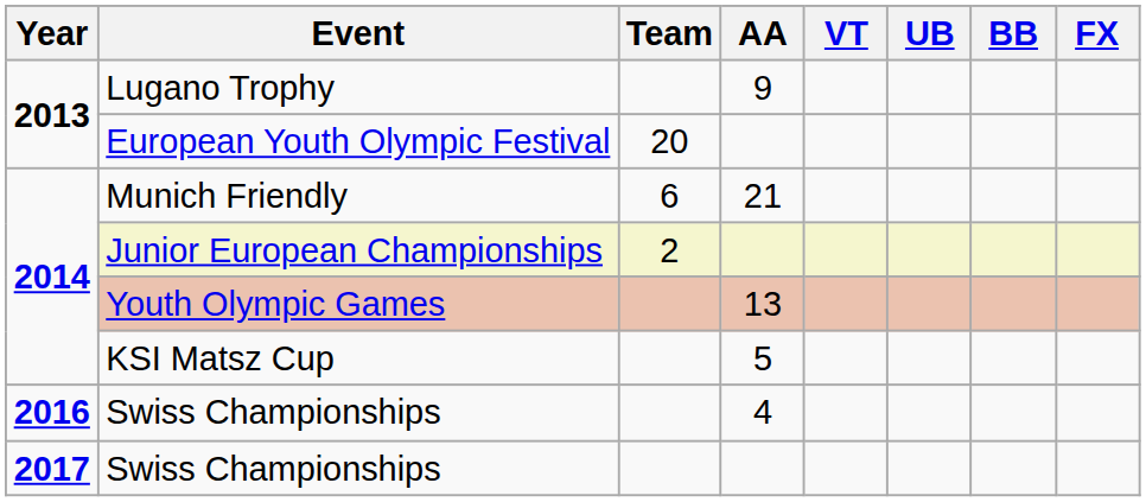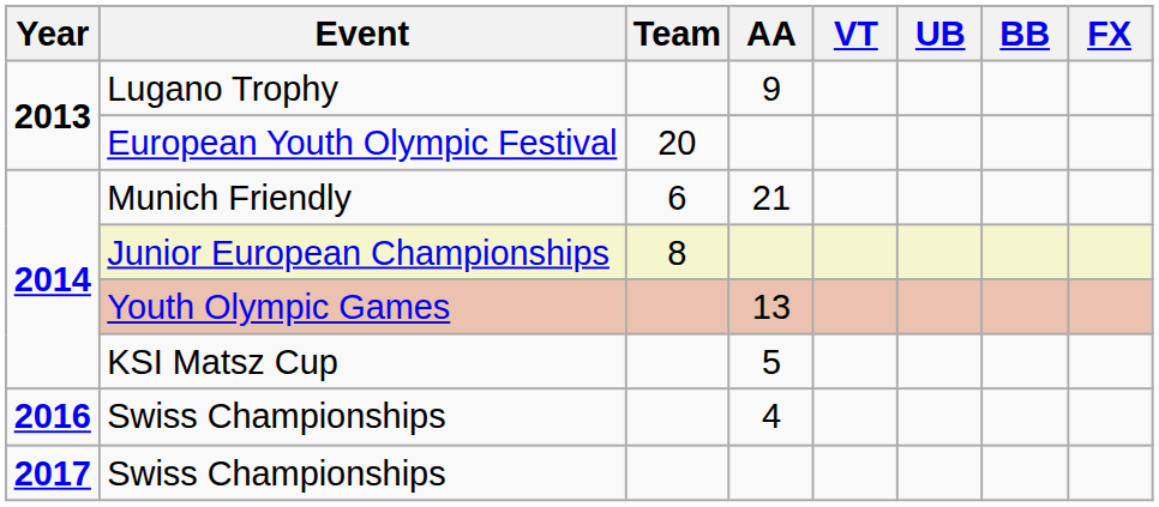 <table class="wikitable" style="text-align:center; font-size:95%;">
 <tr>
 <th align=center>Year</th>
 <th align=center>Event</th>
 <th style="width:30px;">Team</th>
 <th style="width:30px;">AA</th>
 <th style="width:30px;"><a href='#'>VT</a></th>
 <th style="width:30px;"><a href='#'>UB</a></th>
 <th style="width:30px;"><a href='#'>BB</a></th>
 <th style="width:30px;"><a href='#'>FX</a></th>
 </tr>
 <tr>
 <td rowspan="2"><strong>2013</strong></td>
 <td align="left">Lugano Trophy</td>
 <td></td>
 <td>9</td>
 <td></td>
 <td></td>
 <td></td>
 <td></td>
 </tr>
 <tr>
 <td align=left><a href='#'>European Youth Olympic Festival</a></td>
 <td>20</td>
 <td></td>
 <td></td>
 <td></td>
 <td></td>
 <td></td>
 </tr>
 <tr>
 <td rowspan="4"><strong><a href='#'>2014</a></strong></td>
 <td align="left">Munich Friendly</td>
 <td>6</td>
 <td>21</td>
 <td></td>
 <td></td>
 <td></td>
 <td></td>
 </tr>
 <tr bgcolor=#F5F6CE>
 <td align="left"><a href='#'>Junior European Championships</a></td>
-<td>2</td>
+<td>8</td>
 <td></td>
 <td></td>
 <td></td>
 <td></td>
 <td></td>
 </tr>
 <tr bgcolor=#EBC2AF>
 <td align=left><a href='#'>Youth Olympic Games</a></td>
 <td></td>
 <td>13</td>
 <td></td>
 <td></td>
 <td></td>
 <td></td>
 </tr>
 <tr>
 <td align=left>KSI Matsz Cup</td>
 <td></td>
 <td>5</td>
 <td></td>
 <td></td>
 <td></td>
 <td></td>
 </tr>
 <tr>
 <td rowspan="1"><strong><a href='#'>2016</a></strong></td>
 <td align="left">Swiss Championships</td>
 <td></td>
 <td>4</td>
 <td></td>
 <td></td>
 <td></td>
 <td></td>
 </tr>
 <tr>
 <td rowspan="1"><strong><a href='#'>2017</a></strong></td>
 <td align="left">Swiss Championships</td>
 <td></td>
 <td></td>
 <td></td>
 <td></td>
 <td></td>
 <td></td>
 </tr>
 </table>
